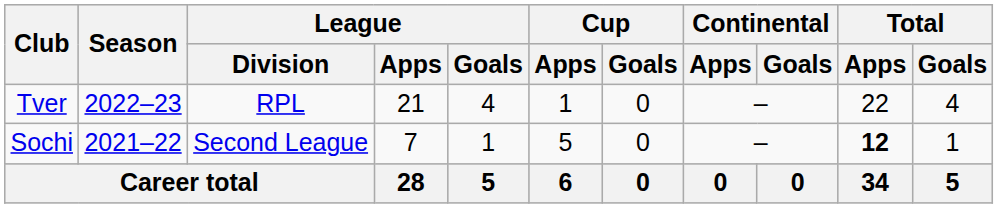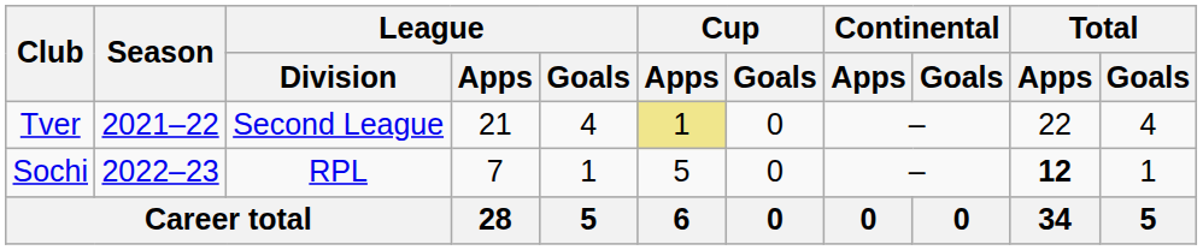 <table class="wikitable" style="text-align: center;">
 <tr>
 <th rowspan=2>Club</th>
 <th rowspan=2>Season</th>
 <th colspan=3>League</th>
 <th colspan=2>Cup</th>
 <th colspan=2>Continental</th>
 <th colspan=2>Total</th>
 </tr>
 <tr>
 <th>Division</th>
 <th>Apps</th>
 <th>Goals</th>
 <th>Apps</th>
 <th>Goals</th>
 <th>Apps</th>
 <th>Goals</th>
 <th>Apps</th>
 <th>Goals</th>
 </tr>
 <tr>
 <td><a href='#'>Tver</a></td>
-<td><a href='#'>2022–23</a></td>
-<td><a href='#'>RPL</a></td>
+<td><a href='#'>2021–22</a></td>
+<td><a href='#'>Second League</a></td>
 <td>21</td>
 <td>4</td>
-<td>1</td>
+<td style="background: khaki;">1</td>
 <td>0</td>
 <td colspan=2>–</td>
 <td>22</td>
 <td>4</td>
 </tr>
 <tr>
 <td><a href='#'>Sochi</a></td>
-<td><a href='#'>2021–22</a></td>
-<td><a href='#'>Second League</a></td>
+<td><a href='#'>2022–23</a></td>
+<td><a href='#'>RPL</a></td>
 <td>7</td>
 <td>1</td>
 <td>5</td>
 <td>0</td>
 <td colspan=2>–</td>
 <td><strong>12</strong></td>
 <td>1</td>
 </tr>
 <tr>
 <th colspan=3>Career total</th>
 <th>28</th>
 <th>5</th>
 <th>6</th>
 <th>0</th>
 <th>0</th>
 <th>0</th>
 <th>34</th>
 <th>5</th>
 </tr>
 </table>
